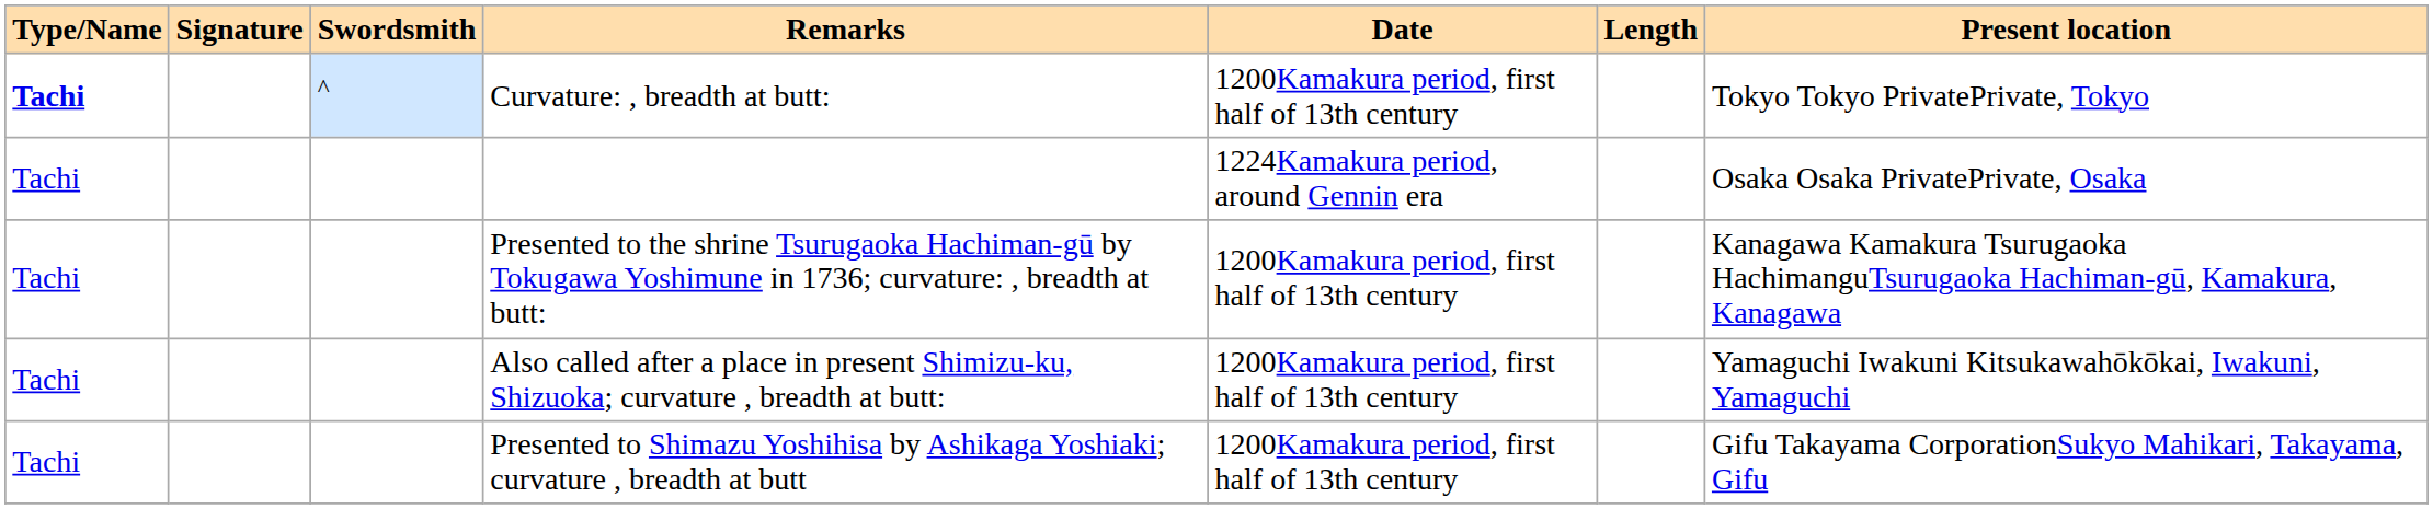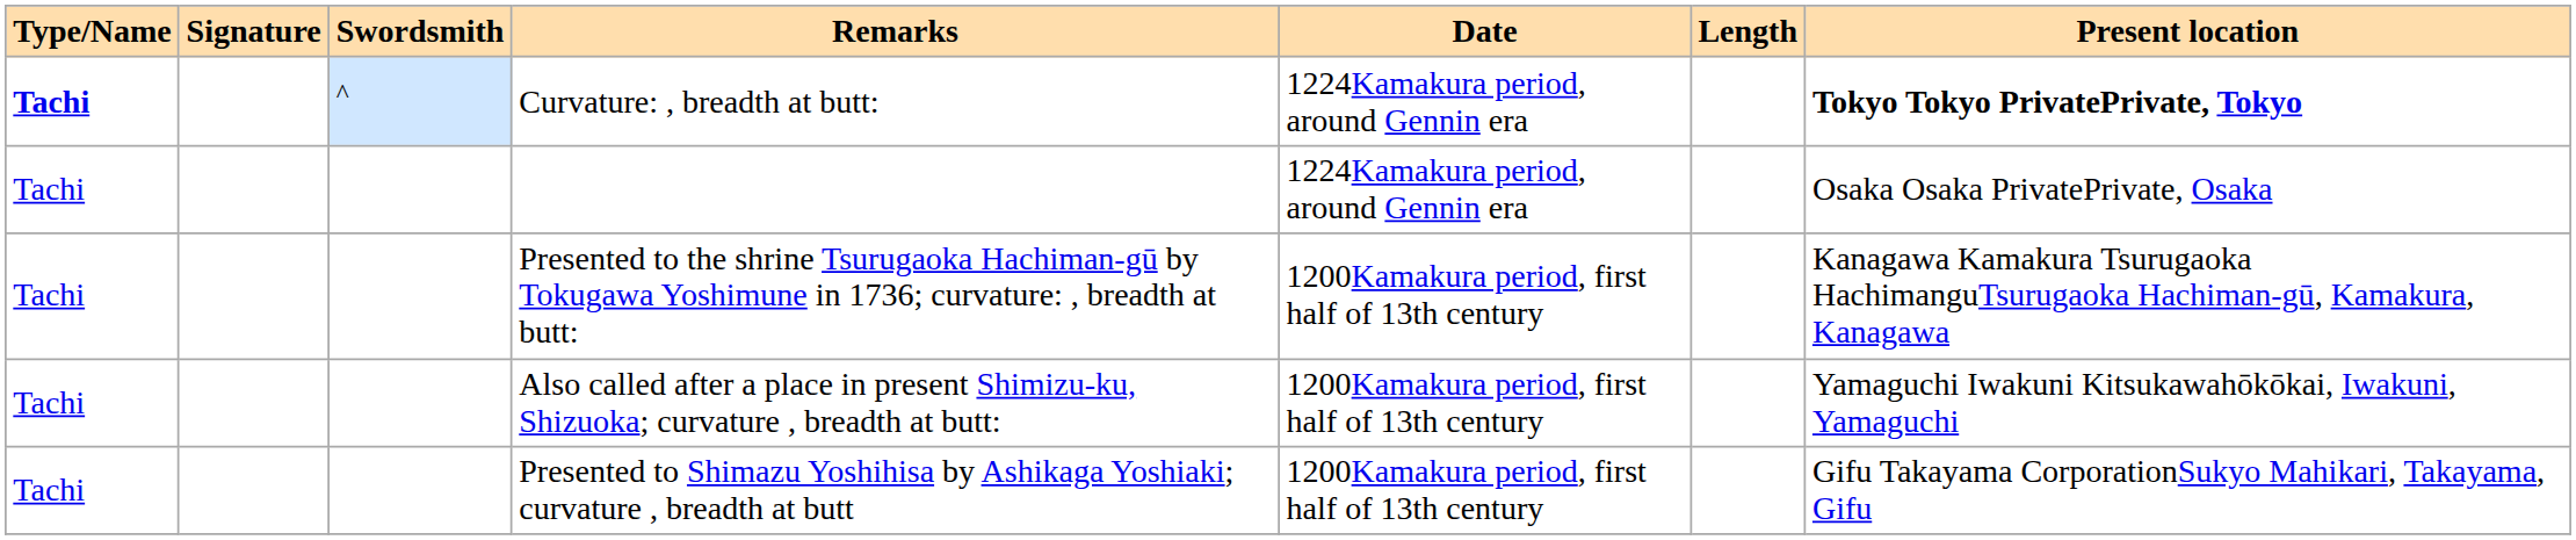 <table class="wikitable" style="width:100%; background:#fff;">
 <tr>
 <th style="background:#ffdead;">Type/Name</th>
 <th style="background:#ffdead;">Signature</th>
 <th style="background:#ffdead;">Swordsmith</th>
 <th style="background:#ffdead;">Remarks</th>
 <th style="background:#ffdead;">Date</th>
 <th style="background:#ffdead;">Length</th>
 <th style="background:#ffdead;">Present location</th>
 </tr>
 <tr>
 <td><strong><a href='#'>Tachi</a></strong></td>
 <td></td>
 <td style="background:#D0E7FF"><sup>^</sup></td>
 <td>Curvature: , breadth at butt: </td>
-<td><span>1200</span><a href='#'>Kamakura period</a>, first half of 13th century</td>
+<td><span>1224</span><a href='#'>Kamakura period</a>, around <a href='#'>Gennin</a> era</td>
 <td></td>
-<td><span>Tokyo Tokyo Private</span>Private, <a href='#'>Tokyo</a></td>
+<td><strong><span>Tokyo Tokyo Private</span>Private, <a href='#'>Tokyo</a></strong></td>
 </tr>
 <tr>
 <td><a href='#'>Tachi</a></td>
 <td></td>
 <td></td>
 <td></td>
 <td><span>1224</span><a href='#'>Kamakura period</a>, around <a href='#'>Gennin</a> era</td>
 <td></td>
 <td><span>Osaka Osaka Private</span>Private, <a href='#'>Osaka</a></td>
 </tr>
 <tr>
 <td><a href='#'>Tachi</a></td>
 <td></td>
 <td></td>
 <td>Presented to the shrine <a href='#'>Tsurugaoka Hachiman-gū</a> by <a href='#'>Tokugawa Yoshimune</a> in 1736; curvature: , breadth at butt: </td>
 <td><span>1200</span><a href='#'>Kamakura period</a>, first half of 13th century</td>
 <td></td>
 <td><span>Kanagawa Kamakura Tsurugaoka Hachimangu</span><a href='#'>Tsurugaoka Hachiman-gū</a>, <a href='#'>Kamakura</a>, <a href='#'>Kanagawa</a></td>
 </tr>
 <tr>
 <td><a href='#'>Tachi</a></td>
 <td></td>
 <td></td>
 <td>Also called  after a place in present <a href='#'>Shimizu-ku, Shizuoka</a>; curvature , breadth at butt: </td>
 <td><span>1200</span><a href='#'>Kamakura period</a>, first half of 13th century</td>
 <td></td>
 <td><span>Yamaguchi Iwakuni Kitsukawahōkōkai</span>, <a href='#'>Iwakuni</a>, <a href='#'>Yamaguchi</a></td>
 </tr>
 <tr>
 <td><a href='#'>Tachi</a></td>
 <td></td>
 <td></td>
 <td>Presented to <a href='#'>Shimazu Yoshihisa</a> by <a href='#'>Ashikaga Yoshiaki</a>; curvature , breadth at butt </td>
 <td><span>1200</span><a href='#'>Kamakura period</a>, first half of 13th century</td>
 <td></td>
 <td><span>Gifu Takayama Corporation</span><a href='#'>Sukyo Mahikari</a>, <a href='#'>Takayama</a>, <a href='#'>Gifu</a></td>
 </tr>
 </table>
